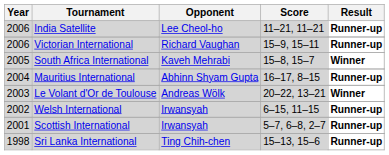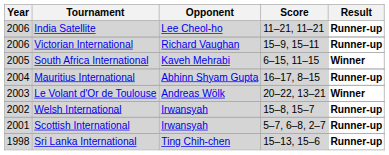 <table class="sortable wikitable" style="font-size: 90%;">
 <tr>
 <th>Year</th>
 <th>Tournament</th>
 <th>Opponent</th>
 <th>Score</th>
 <th>Result</th>
 </tr>
 <tr style="background:#D5D5D5">
 <td align="center">2006</td>
 <td align="left"><a href='#'>India Satellite</a></td>
 <td align="left"> <a href='#'>Lee Cheol-ho</a></td>
 <td align="left">11–21, 11–21</td>
 <td style="text-align:left; background:white"> <strong>Runner-up</strong></td>
 </tr>
 <tr>
 </tr>
 <tr style="background:#D5D5D5">
 <td align="center">2006</td>
 <td align="left"><a href='#'>Victorian International</a></td>
 <td align="left"> <a href='#'>Richard Vaughan</a></td>
 <td align="left">15–9, 15–11</td>
 <td style="text-align:left; background:white"> <strong>Runner-up</strong></td>
 </tr>
 <tr>
 </tr>
 <tr style="background:#D5D5D5">
 <td align="center">2005</td>
 <td align="left"><a href='#'>South Africa International</a></td>
 <td align="left"> <a href='#'>Kaveh Mehrabi</a></td>
-<td align="left">15–8, 15–7</td>
+<td align="left">6–15, 11–15</td>
 <td style="text-align:left; background:white"> <strong>Winner</strong></td>
 </tr>
 <tr>
 </tr>
 <tr style="background:#D5D5D5">
 <td align="center">2004</td>
 <td align="left"><a href='#'>Mauritius International</a></td>
 <td align="left"> <a href='#'>Abhinn Shyam Gupta</a></td>
 <td align="left">16–17, 8–15</td>
 <td style="text-align:left; background:white"> <strong>Runner-up</strong></td>
 </tr>
 <tr>
 </tr>
 <tr style="background:#D5D5D5">
 <td align="center">2003</td>
 <td align="left"><a href='#'>Le Volant d'Or de Toulouse</a></td>
 <td align="left"> <a href='#'>Andreas Wölk</a></td>
 <td align="left">20–22, 13–21</td>
 <td style="text-align:left; background:white"> <strong>Winner</strong></td>
 </tr>
 <tr>
 </tr>
 <tr style="background:#D5D5D5">
 <td align="center">2002</td>
 <td align="left"><a href='#'>Welsh International</a></td>
 <td align="left"> <a href='#'>Irwansyah</a></td>
-<td align="left">6–15, 11–15</td>
+<td align="left">15–8, 15–7</td>
 <td style="text-align:left; background:white"> <strong>Runner-up</strong></td>
 </tr>
 <tr>
 </tr>
 <tr style="background:#D5D5D5">
 <td align="center">2001</td>
 <td align="left"><a href='#'>Scottish International</a></td>
 <td align="left"> <a href='#'>Irwansyah</a></td>
 <td align="left">5–7, 6–8, 2–7</td>
 <td style="text-align:left; background:white"> <strong>Runner-up</strong></td>
 </tr>
 <tr>
 </tr>
 <tr style="background:#D5D5D5">
 <td align="center">1998</td>
 <td align="left"><a href='#'>Sri Lanka International</a></td>
 <td align="left"> <a href='#'>Ting Chih-chen</a></td>
 <td align="left">15–13, 15–6</td>
 <td style="text-align:left; background:white"> <strong>Runner-up</strong></td>
 </tr>
 </table>
